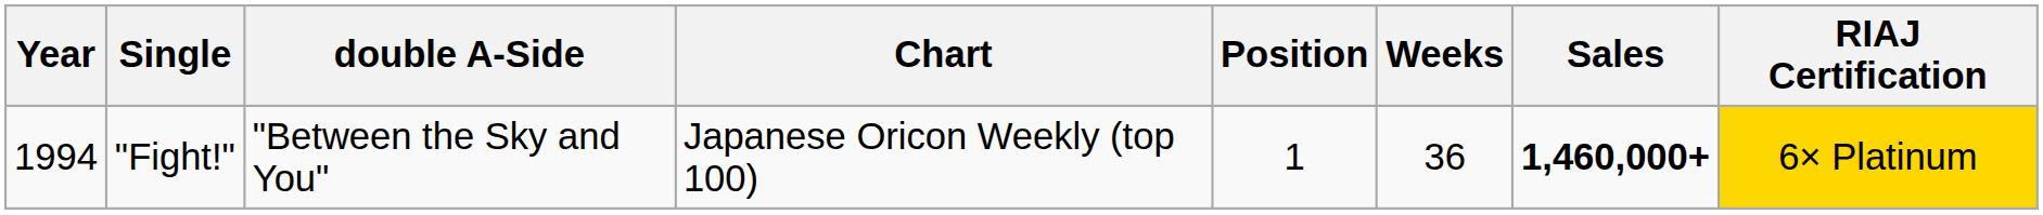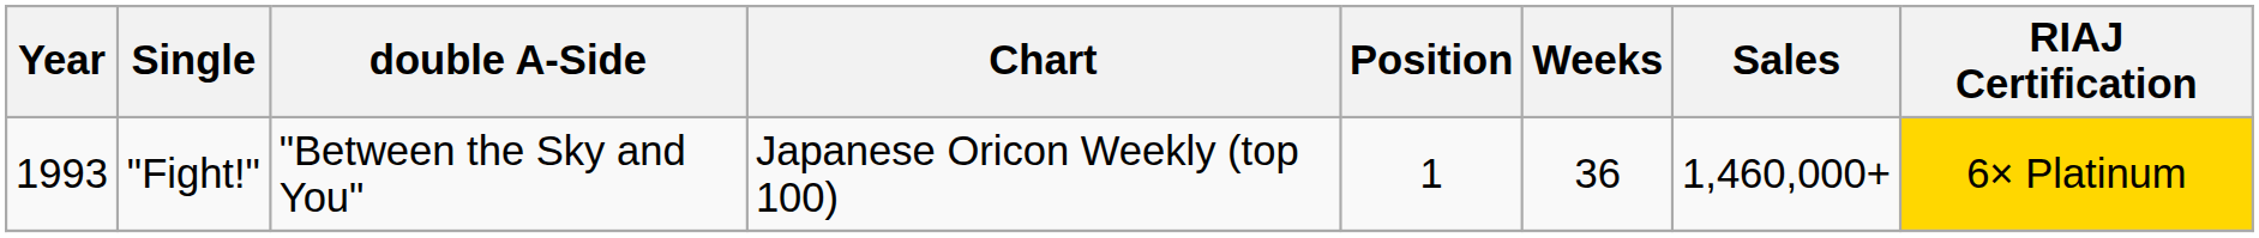 <table class="wikitable" border="1">
 <tr>
 <th>Year</th>
 <th>Single</th>
 <th>double A-Side</th>
 <th>Chart</th>
 <th>Position</th>
 <th>Weeks</th>
 <th>Sales</th>
 <th>RIAJ Certification</th>
 </tr>
 <tr>
-<td>1994</td>
+<td>1993</td>
 <td>"Fight!"</td>
 <td>"Between the Sky and You"</td>
 <td>Japanese Oricon Weekly (top 100)</td>
 <td align="center">1</td>
 <td align="center">36</td>
-<td align="center"><strong>1,460,000+</strong></td>
+<td align="center">1,460,000+</td>
 <td align="center" style="background: gold;">6× Platinum</td>
 </tr>
 <tr>
 </tr>
 </table>
